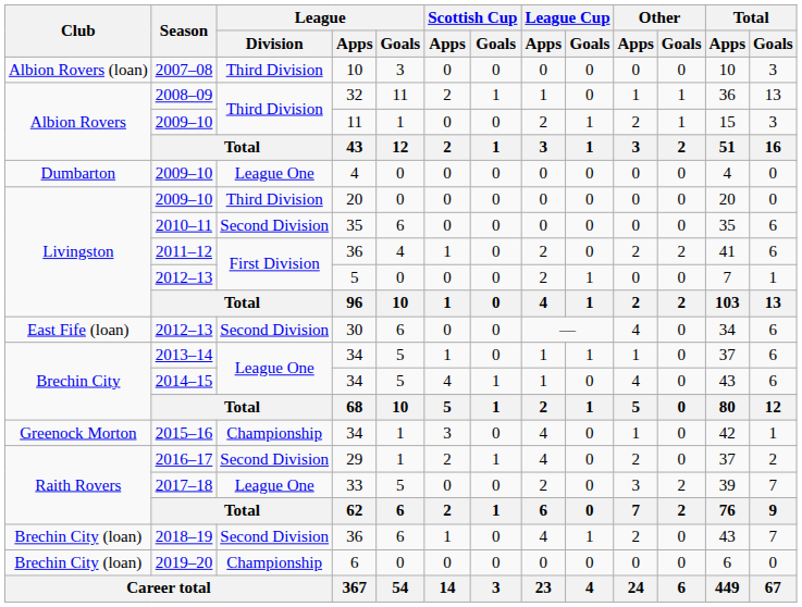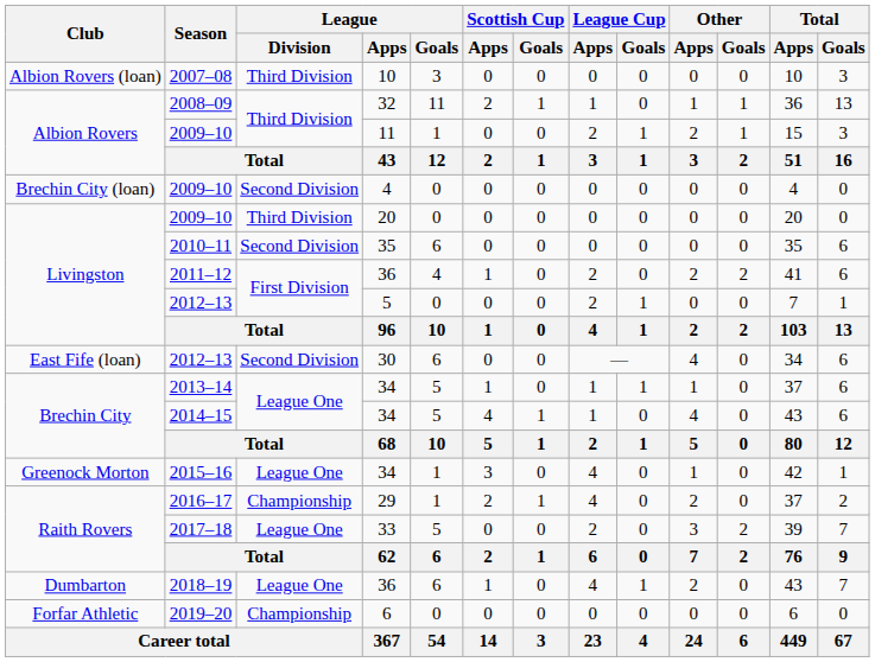 <table class="wikitable" style="text-align:center">
 <tr>
 <th rowspan="2">Club</th>
 <th rowspan="2">Season</th>
 <th colspan="3">League</th>
 <th colspan="2"><a href='#'>Scottish Cup</a></th>
 <th colspan="2"><a href='#'>League Cup</a></th>
 <th colspan="2">Other</th>
 <th colspan="2">Total</th>
 </tr>
 <tr>
 <th>Division</th>
 <th>Apps</th>
 <th>Goals</th>
 <th>Apps</th>
 <th>Goals</th>
 <th>Apps</th>
 <th>Goals</th>
 <th>Apps</th>
 <th>Goals</th>
 <th>Apps</th>
 <th>Goals</th>
 </tr>
 <tr>
 <td><a href='#'>Albion Rovers</a> (loan)</td>
 <td><a href='#'>2007–08</a></td>
 <td><a href='#'>Third Division</a></td>
 <td>10</td>
 <td>3</td>
 <td>0</td>
 <td>0</td>
 <td>0</td>
 <td>0</td>
 <td>0</td>
 <td>0</td>
 <td>10</td>
 <td>3</td>
 </tr>
 <tr>
 <td rowspan="3"><a href='#'>Albion Rovers</a></td>
 <td><a href='#'>2008–09</a></td>
 <td rowspan="2"><a href='#'>Third Division</a></td>
 <td>32</td>
 <td>11</td>
 <td>2</td>
 <td>1</td>
 <td>1</td>
 <td>0</td>
 <td>1</td>
 <td>1</td>
 <td>36</td>
 <td>13</td>
 </tr>
 <tr>
 <td><a href='#'>2009–10</a></td>
 <td>11</td>
 <td>1</td>
 <td>0</td>
 <td>0</td>
 <td>2</td>
 <td>1</td>
 <td>2</td>
 <td>1</td>
 <td>15</td>
 <td>3</td>
 </tr>
 <tr>
 <th colspan="2">Total</th>
 <th>43</th>
 <th>12</th>
 <th>2</th>
 <th>1</th>
 <th>3</th>
 <th>1</th>
 <th>3</th>
 <th>2</th>
 <th>51</th>
 <th>16</th>
 </tr>
 <tr>
-<td><a href='#'>Dumbarton</a></td>
+<td><a href='#'>Brechin City</a> (loan)</td>
 <td><a href='#'>2009–10</a></td>
-<td><a href='#'>League One</a></td>
+<td><a href='#'>Second Division</a></td>
 <td>4</td>
 <td>0</td>
 <td>0</td>
 <td>0</td>
 <td>0</td>
 <td>0</td>
 <td>0</td>
 <td>0</td>
 <td>4</td>
 <td>0</td>
 </tr>
 <tr>
 <td rowspan="5"><a href='#'>Livingston</a></td>
 <td><a href='#'>2009–10</a></td>
 <td><a href='#'>Third Division</a></td>
 <td>20</td>
 <td>0</td>
 <td>0</td>
 <td>0</td>
 <td>0</td>
 <td>0</td>
 <td>0</td>
 <td>0</td>
 <td>20</td>
 <td>0</td>
 </tr>
 <tr>
 <td><a href='#'>2010–11</a></td>
 <td><a href='#'>Second Division</a></td>
 <td>35</td>
 <td>6</td>
 <td>0</td>
 <td>0</td>
 <td>0</td>
 <td>0</td>
 <td>0</td>
 <td>0</td>
 <td>35</td>
 <td>6</td>
 </tr>
 <tr>
 <td><a href='#'>2011–12</a></td>
 <td rowspan="2"><a href='#'>First Division</a></td>
 <td>36</td>
 <td>4</td>
 <td>1</td>
 <td>0</td>
 <td>2</td>
 <td>0</td>
 <td>2</td>
 <td>2</td>
 <td>41</td>
 <td>6</td>
 </tr>
 <tr>
 <td><a href='#'>2012–13</a></td>
 <td>5</td>
 <td>0</td>
 <td>0</td>
 <td>0</td>
 <td>2</td>
 <td>1</td>
 <td>0</td>
 <td>0</td>
 <td>7</td>
 <td>1</td>
 </tr>
 <tr>
 <th colspan="2">Total</th>
 <th>96</th>
 <th>10</th>
 <th>1</th>
 <th>0</th>
 <th>4</th>
 <th>1</th>
 <th>2</th>
 <th>2</th>
 <th>103</th>
 <th>13</th>
 </tr>
 <tr>
 <td><a href='#'>East Fife</a> (loan)</td>
 <td><a href='#'>2012–13</a></td>
 <td><a href='#'>Second Division</a></td>
 <td>30</td>
 <td>6</td>
 <td>0</td>
 <td>0</td>
 <td colspan="2">—</td>
 <td>4</td>
 <td>0</td>
 <td>34</td>
 <td>6</td>
 </tr>
 <tr>
 <td rowspan="3"><a href='#'>Brechin City</a></td>
 <td><a href='#'>2013–14</a></td>
 <td rowspan="2"><a href='#'>League One</a></td>
 <td>34</td>
 <td>5</td>
 <td>1</td>
 <td>0</td>
 <td>1</td>
 <td>1</td>
 <td>1</td>
 <td>0</td>
 <td>37</td>
 <td>6</td>
 </tr>
 <tr>
 <td><a href='#'>2014–15</a></td>
 <td>34</td>
 <td>5</td>
 <td>4</td>
 <td>1</td>
 <td>1</td>
 <td>0</td>
 <td>4</td>
 <td>0</td>
 <td>43</td>
 <td>6</td>
 </tr>
 <tr>
 <th colspan="2">Total</th>
 <th>68</th>
 <th>10</th>
 <th>5</th>
 <th>1</th>
 <th>2</th>
 <th>1</th>
 <th>5</th>
 <th>0</th>
 <th>80</th>
 <th>12</th>
 </tr>
 <tr>
 <td><a href='#'>Greenock Morton</a></td>
 <td><a href='#'>2015–16</a></td>
-<td><a href='#'>Championship</a></td>
+<td><a href='#'>League One</a></td>
 <td>34</td>
 <td>1</td>
 <td>3</td>
 <td>0</td>
 <td>4</td>
 <td>0</td>
 <td>1</td>
 <td>0</td>
 <td>42</td>
 <td>1</td>
 </tr>
 <tr>
 <td rowspan="3"><a href='#'>Raith Rovers</a></td>
 <td><a href='#'>2016–17</a></td>
-<td><a href='#'>Second Division</a></td>
+<td><a href='#'>Championship</a></td>
 <td>29</td>
 <td>1</td>
 <td>2</td>
 <td>1</td>
 <td>4</td>
 <td>0</td>
 <td>2</td>
 <td>0</td>
 <td>37</td>
 <td>2</td>
 </tr>
 <tr>
 <td><a href='#'>2017–18</a></td>
 <td><a href='#'>League One</a></td>
 <td>33</td>
 <td>5</td>
 <td>0</td>
 <td>0</td>
 <td>2</td>
 <td>0</td>
 <td>3</td>
 <td>2</td>
 <td>39</td>
 <td>7</td>
 </tr>
 <tr>
 <th colspan="2">Total</th>
 <th>62</th>
 <th>6</th>
 <th>2</th>
 <th>1</th>
 <th>6</th>
 <th>0</th>
 <th>7</th>
 <th>2</th>
 <th>76</th>
 <th>9</th>
 </tr>
 <tr>
-<td><a href='#'>Brechin City</a> (loan)</td>
+<td><a href='#'>Dumbarton</a></td>
 <td><a href='#'>2018–19</a></td>
-<td><a href='#'>Second Division</a></td>
+<td><a href='#'>League One</a></td>
 <td>36</td>
 <td>6</td>
 <td>1</td>
 <td>0</td>
 <td>4</td>
 <td>1</td>
 <td>2</td>
 <td>0</td>
 <td>43</td>
 <td>7</td>
 </tr>
 <tr>
-<td><a href='#'>Brechin City</a> (loan)</td>
+<td><a href='#'>Forfar Athletic</a></td>
 <td><a href='#'>2019–20</a></td>
 <td><a href='#'>Championship</a></td>
 <td>6</td>
 <td>0</td>
 <td>0</td>
 <td>0</td>
 <td>0</td>
 <td>0</td>
 <td>0</td>
 <td>0</td>
 <td>6</td>
 <td>0</td>
 </tr>
 <tr>
 <th colspan="3">Career total</th>
 <th>367</th>
 <th>54</th>
 <th>14</th>
 <th>3</th>
 <th>23</th>
 <th>4</th>
 <th>24</th>
 <th>6</th>
 <th>449</th>
 <th>67</th>
 </tr>
 </table>
